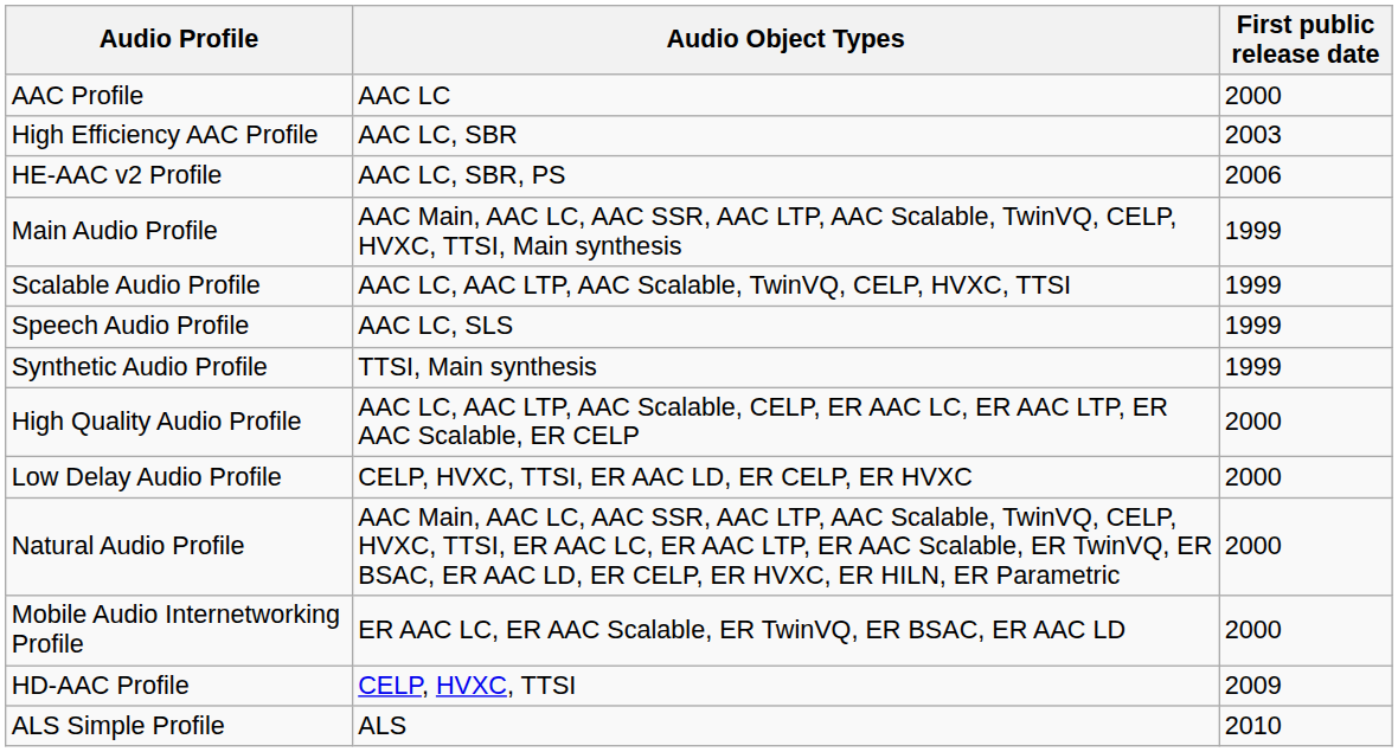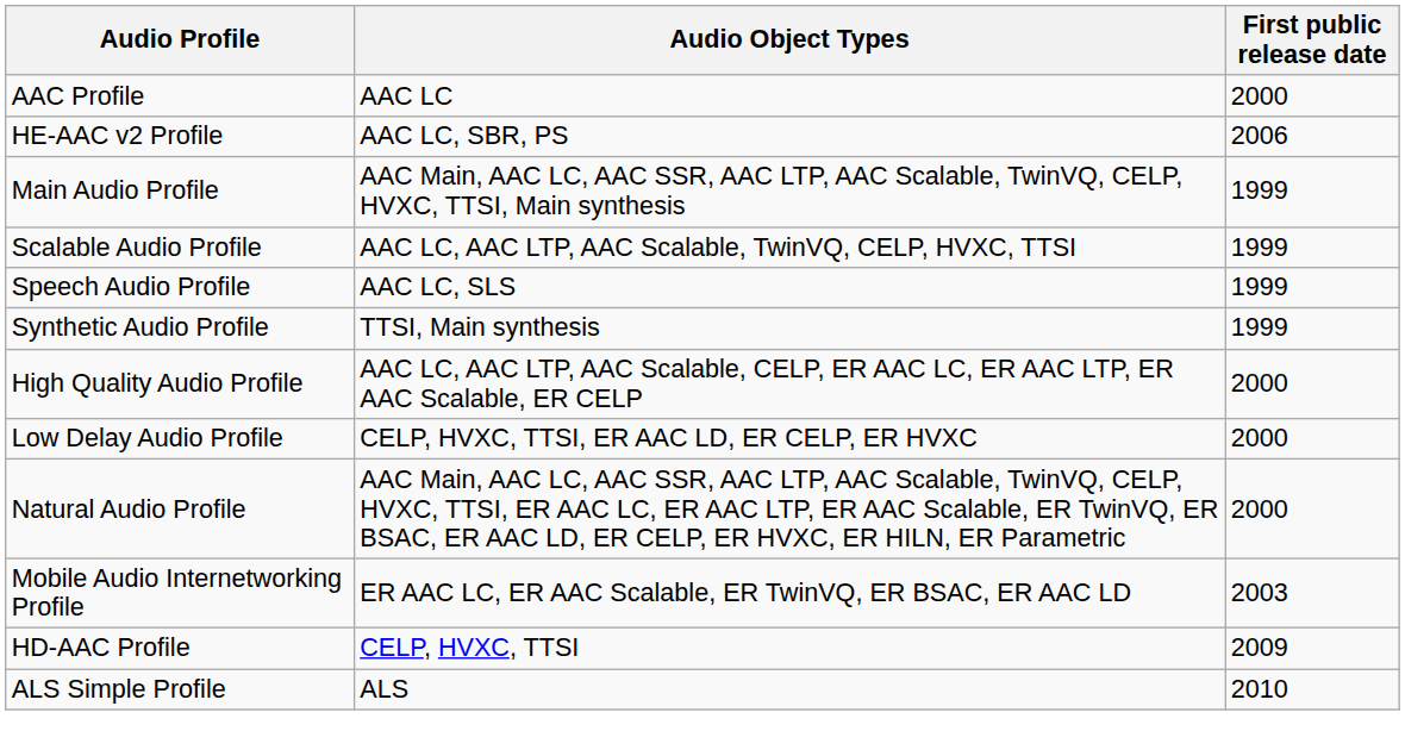 <table class="wikitable sortable" style="min-width:600px">
 <tr>
 <th width="20%">Audio Profile</th>
 <th width="50%">Audio Object Types</th>
 <th width="10%">First public release date</th>
 </tr>
 <tr>
 <td>AAC Profile</td>
 <td>AAC LC</td>
 <td>2000</td>
-</tr>
-<tr>
-<td>High Efficiency AAC Profile</td>
-<td>AAC LC, SBR</td>
-<td>2003</td>
 </tr>
 <tr>
 <td>HE-AAC v2 Profile</td>
 <td>AAC LC, SBR, PS</td>
 <td>2006</td>
 </tr>
 <tr>
 <td>Main Audio Profile</td>
 <td>AAC Main, AAC LC, AAC SSR, AAC LTP, AAC Scalable, TwinVQ, CELP, HVXC, TTSI, Main synthesis</td>
 <td>1999</td>
 </tr>
 <tr>
 <td>Scalable Audio Profile</td>
 <td>AAC LC, AAC LTP, AAC Scalable, TwinVQ, CELP, HVXC, TTSI</td>
 <td>1999</td>
 </tr>
 <tr>
 <td>Speech Audio Profile</td>
 <td>AAC LC, SLS</td>
 <td>1999</td>
 </tr>
 <tr>
 <td>Synthetic Audio Profile</td>
 <td>TTSI, Main synthesis</td>
 <td>1999</td>
 </tr>
 <tr>
 <td>High Quality Audio Profile</td>
 <td>AAC LC, AAC LTP, AAC Scalable, CELP, ER AAC LC, ER AAC LTP, ER AAC Scalable, ER CELP</td>
 <td>2000</td>
 </tr>
 <tr>
 <td>Low Delay Audio Profile</td>
 <td>CELP, HVXC, TTSI, ER AAC LD, ER CELP, ER HVXC</td>
 <td>2000</td>
 </tr>
 <tr>
 <td>Natural Audio Profile</td>
 <td>AAC Main, AAC LC, AAC SSR, AAC LTP, AAC Scalable, TwinVQ, CELP, HVXC, TTSI, ER AAC LC, ER AAC LTP, ER AAC Scalable, ER TwinVQ, ER BSAC, ER AAC LD, ER CELP, ER HVXC, ER HILN, ER Parametric</td>
 <td>2000</td>
 </tr>
 <tr>
 <td>Mobile Audio Internetworking Profile</td>
 <td>ER AAC LC, ER AAC Scalable, ER TwinVQ, ER BSAC, ER AAC LD</td>
-<td>2000</td>
+<td>2003</td>
 </tr>
 <tr>
 <td>HD-AAC Profile</td>
 <td><a href='#'>CELP</a>, <a href='#'>HVXC</a>, TTSI</td>
 <td>2009</td>
 </tr>
 <tr>
 <td>ALS Simple Profile</td>
 <td>ALS</td>
 <td>2010</td>
 </tr>
 </table>
